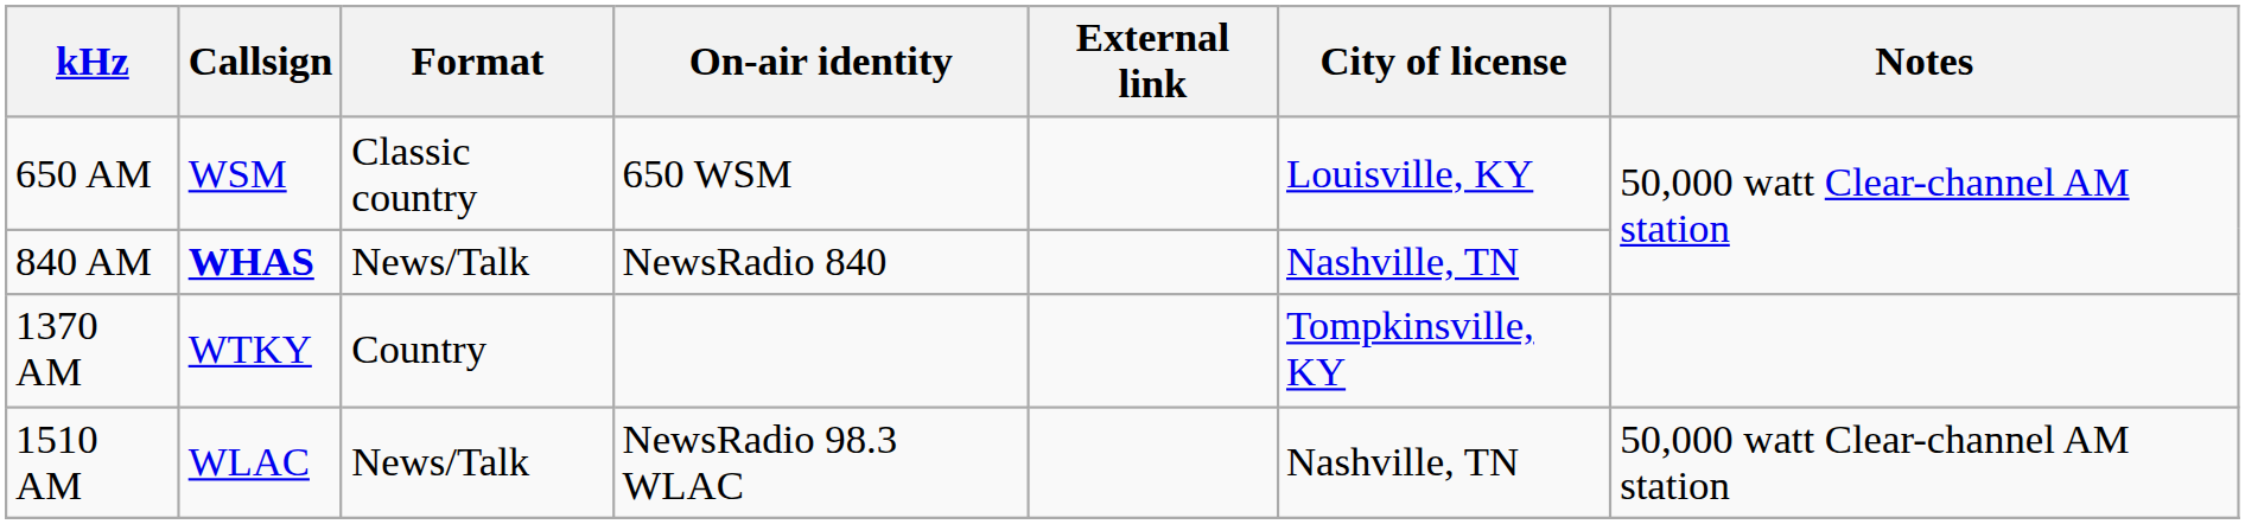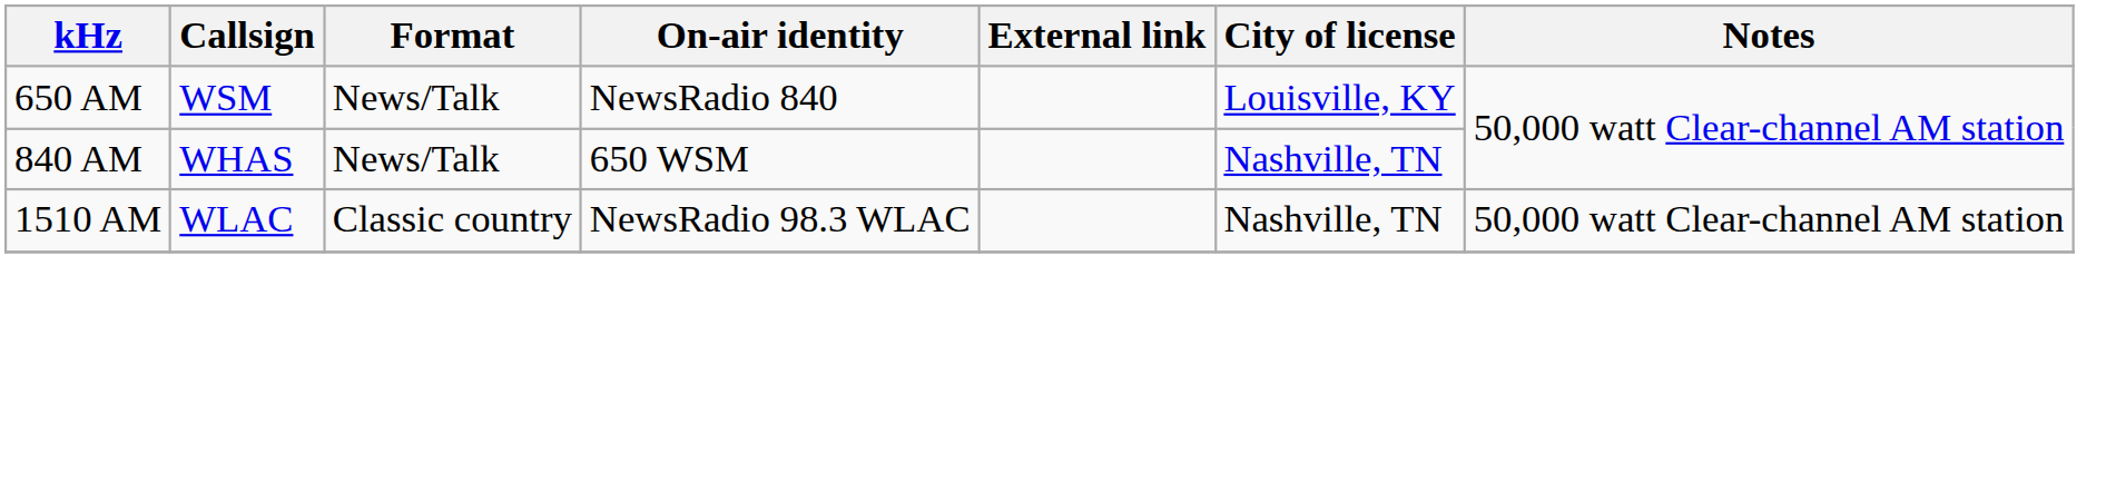 <table class="wikitable">
 <tr>
 <th><a href='#'>kHz</a></th>
 <th>Callsign</th>
 <th>Format</th>
 <th>On-air identity</th>
 <th>External link</th>
 <th>City of license</th>
 <th>Notes</th>
 </tr>
 <tr>
 <td>650 AM</td>
 <td><a href='#'>WSM</a></td>
-<td>Classic country</td>
-<td>650 WSM</td>
+<td>News/Talk</td>
+<td>NewsRadio 840</td>
 <td></td>
 <td><a href='#'>Louisville, KY</a></td>
 <td rowspan=2>50,000 watt <a href='#'>Clear-channel AM station</a></td>
 </tr>
 <tr>
 <td>840 AM</td>
-<td><strong><a href='#'>WHAS</a></strong></td>
+<td><a href='#'>WHAS</a></td>
 <td>News/Talk</td>
-<td>NewsRadio 840</td>
+<td>650 WSM</td>
 <td></td>
 <td><a href='#'>Nashville, TN</a></td>
 </tr>
 <tr>
-<td>1370 AM</td>
-<td><a href='#'>WTKY</a></td>
-<td>Country</td>
-<td></td>
-<td></td>
-<td><a href='#'>Tompkinsville, KY</a></td>
-<td></td>
-</tr>
-<tr>
 <td>1510 AM</td>
 <td><a href='#'>WLAC</a></td>
-<td>News/Talk</td>
+<td>Classic country</td>
 <td>NewsRadio 98.3 WLAC</td>
 <td></td>
 <td>Nashville, TN</td>
 <td>50,000 watt Clear-channel AM station</td>
 </tr>
 <tr>
 </tr>
 </table>
